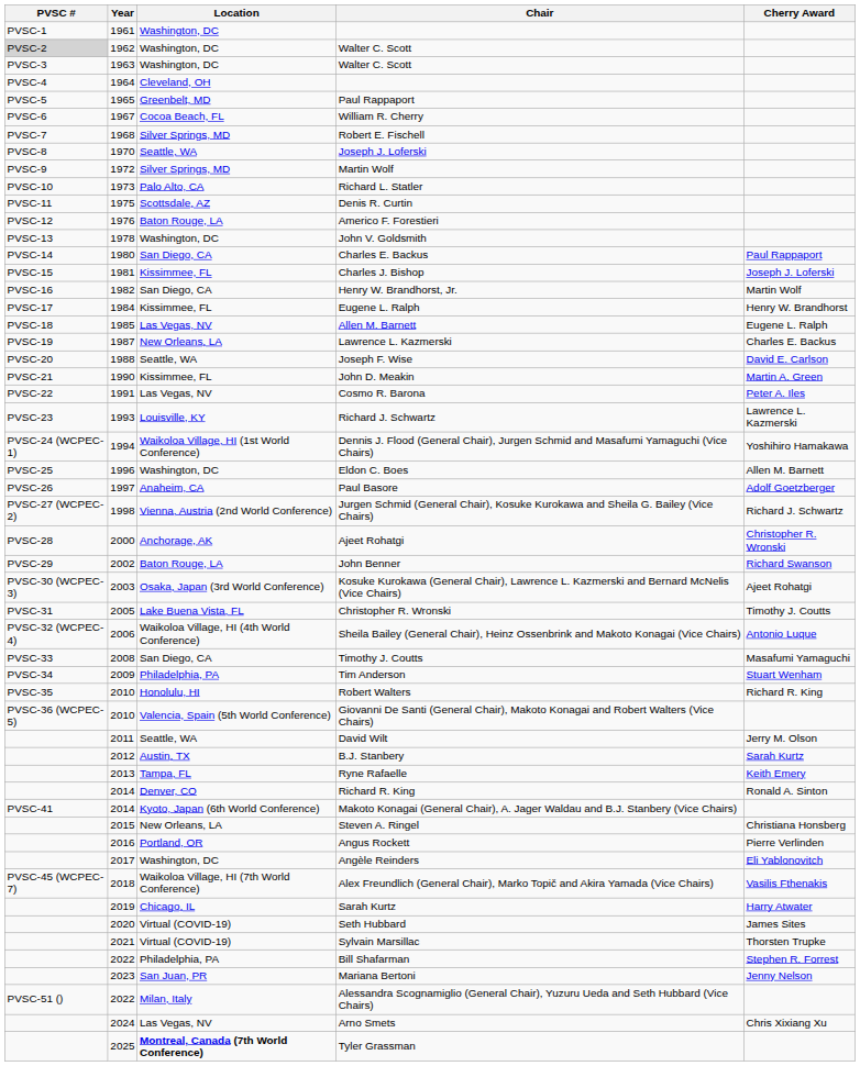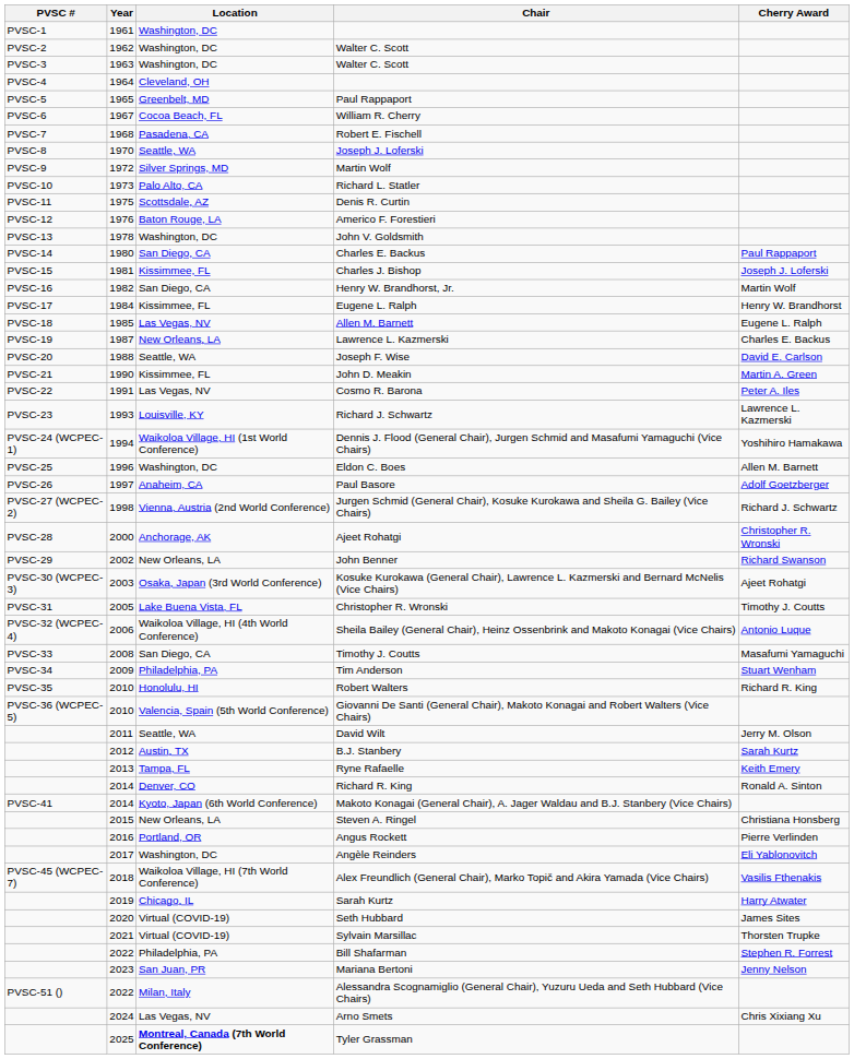 <table class="wikitable sortable">
 <tr>
 <th>PVSC #</th>
 <th>Year</th>
 <th>Location</th>
 <th>Chair</th>
 <th>Cherry Award</th>
 </tr>
 <tr>
 <td>PVSC-1</td>
 <td>1961</td>
 <td><a href='#'>Washington, DC</a></td>
 <td></td>
 <td></td>
 </tr>
 <tr>
-<td style="background: lightgrey;">PVSC-2</td>
+<td>PVSC-2</td>
 <td>1962</td>
 <td>Washington, DC</td>
 <td>Walter C. Scott</td>
 <td></td>
 </tr>
 <tr>
 <td>PVSC-3</td>
 <td>1963</td>
 <td>Washington, DC</td>
 <td>Walter C. Scott</td>
 <td></td>
 </tr>
 <tr>
 <td>PVSC-4</td>
 <td>1964</td>
 <td><a href='#'>Cleveland, OH</a></td>
 <td></td>
 <td></td>
 </tr>
 <tr>
 <td>PVSC-5</td>
 <td>1965</td>
 <td><a href='#'>Greenbelt, MD</a></td>
 <td>Paul Rappaport</td>
 <td></td>
 </tr>
 <tr>
 <td>PVSC-6</td>
 <td>1967</td>
 <td><a href='#'>Cocoa Beach, FL</a></td>
 <td>William R. Cherry</td>
 <td></td>
 </tr>
 <tr>
 <td>PVSC-7</td>
 <td>1968</td>
-<td><a href='#'>Silver Springs, MD</a></td>
+<td><a href='#'>Pasadena, CA</a></td>
 <td>Robert E. Fischell</td>
 <td></td>
 </tr>
 <tr>
 <td>PVSC-8</td>
 <td>1970</td>
 <td><a href='#'>Seattle, WA</a></td>
 <td><a href='#'>Joseph J. Loferski</a></td>
 <td></td>
 </tr>
 <tr>
 <td>PVSC-9</td>
 <td>1972</td>
 <td><a href='#'>Silver Springs, MD</a></td>
 <td>Martin Wolf</td>
 <td></td>
 </tr>
 <tr>
 <td>PVSC-10</td>
 <td>1973</td>
 <td><a href='#'>Palo Alto, CA</a></td>
 <td>Richard L. Statler</td>
 <td></td>
 </tr>
 <tr>
 <td>PVSC-11</td>
 <td>1975</td>
 <td><a href='#'>Scottsdale, AZ</a></td>
 <td>Denis R. Curtin</td>
 <td></td>
 </tr>
 <tr>
 <td>PVSC-12</td>
 <td>1976</td>
 <td><a href='#'>Baton Rouge, LA</a></td>
 <td>Americo F. Forestieri</td>
 <td></td>
 </tr>
 <tr>
 <td>PVSC-13</td>
 <td>1978</td>
 <td>Washington, DC</td>
 <td>John V. Goldsmith</td>
 <td></td>
 </tr>
 <tr>
 <td>PVSC-14</td>
 <td>1980</td>
 <td><a href='#'>San Diego, CA</a></td>
 <td>Charles E. Backus</td>
 <td><a href='#'>Paul Rappaport</a></td>
 </tr>
 <tr>
 <td>PVSC-15</td>
 <td>1981</td>
 <td><a href='#'>Kissimmee, FL</a></td>
 <td>Charles J. Bishop</td>
 <td><a href='#'>Joseph J. Loferski</a></td>
 </tr>
 <tr>
 <td>PVSC-16</td>
 <td>1982</td>
 <td>San Diego, CA</td>
 <td>Henry W. Brandhorst, Jr.</td>
 <td>Martin Wolf</td>
 </tr>
 <tr>
 <td>PVSC-17</td>
 <td>1984</td>
 <td>Kissimmee, FL</td>
 <td>Eugene L. Ralph</td>
 <td>Henry W. Brandhorst</td>
 </tr>
 <tr>
 <td>PVSC-18</td>
 <td>1985</td>
 <td><a href='#'>Las Vegas, NV</a></td>
 <td><a href='#'>Allen M. Barnett</a></td>
 <td>Eugene L. Ralph</td>
 </tr>
 <tr>
 <td>PVSC-19</td>
 <td>1987</td>
 <td><a href='#'>New Orleans, LA</a></td>
 <td>Lawrence L. Kazmerski</td>
 <td>Charles E. Backus</td>
 </tr>
 <tr>
 <td>PVSC-20</td>
 <td>1988</td>
 <td>Seattle, WA</td>
 <td>Joseph F. Wise</td>
 <td><a href='#'>David E. Carlson</a></td>
 </tr>
 <tr>
 <td>PVSC-21</td>
 <td>1990</td>
 <td>Kissimmee, FL</td>
 <td>John D. Meakin</td>
 <td><a href='#'>Martin A. Green</a></td>
 </tr>
 <tr>
 <td>PVSC-22</td>
 <td>1991</td>
 <td>Las Vegas, NV</td>
 <td>Cosmo R. Barona</td>
 <td><a href='#'>Peter A. Iles</a></td>
 </tr>
 <tr>
 <td>PVSC-23</td>
 <td>1993</td>
 <td><a href='#'>Louisville, KY</a></td>
 <td>Richard J. Schwartz</td>
 <td>Lawrence L. Kazmerski</td>
 </tr>
 <tr>
 <td>PVSC-24 (WCPEC-1)</td>
 <td>1994</td>
 <td><a href='#'>Waikoloa Village, HI</a> (1st World Conference)</td>
 <td>Dennis J. Flood (General Chair), Jurgen Schmid and Masafumi Yamaguchi (Vice Chairs)</td>
 <td>Yoshihiro Hamakawa</td>
 </tr>
 <tr>
 <td>PVSC-25</td>
 <td>1996</td>
 <td>Washington, DC</td>
 <td>Eldon C. Boes</td>
 <td>Allen M. Barnett</td>
 </tr>
 <tr>
 <td>PVSC-26</td>
 <td>1997</td>
 <td><a href='#'>Anaheim, CA</a></td>
 <td>Paul Basore</td>
 <td><a href='#'>Adolf Goetzberger</a></td>
 </tr>
 <tr>
 <td>PVSC-27 (WCPEC-2)</td>
 <td>1998</td>
 <td><a href='#'>Vienna, Austria</a> (2nd World Conference)</td>
 <td>Jurgen Schmid (General Chair), Kosuke Kurokawa and Sheila G. Bailey (Vice Chairs)</td>
 <td>Richard J. Schwartz</td>
 </tr>
 <tr>
 <td>PVSC-28</td>
 <td>2000</td>
 <td><a href='#'>Anchorage, AK</a></td>
 <td>Ajeet Rohatgi</td>
 <td><a href='#'>Christopher R. Wronski</a></td>
 </tr>
 <tr>
 <td>PVSC-29</td>
 <td>2002</td>
-<td><a href='#'>Baton Rouge, LA</a></td>
+<td>New Orleans, LA</td>
 <td>John Benner</td>
 <td><a href='#'>Richard Swanson</a></td>
 </tr>
 <tr>
 <td>PVSC-30 (WCPEC-3)</td>
 <td>2003</td>
 <td><a href='#'>Osaka, Japan</a> (3rd World Conference)</td>
 <td>Kosuke Kurokawa (General Chair), Lawrence L. Kazmerski and Bernard McNelis (Vice Chairs)</td>
 <td>Ajeet Rohatgi</td>
 </tr>
 <tr>
 <td>PVSC-31</td>
 <td>2005</td>
 <td><a href='#'>Lake Buena Vista, FL</a></td>
 <td>Christopher R. Wronski</td>
 <td>Timothy J. Coutts</td>
 </tr>
 <tr>
 <td>PVSC-32 (WCPEC-4)</td>
 <td>2006</td>
 <td>Waikoloa Village, HI (4th World Conference)</td>
 <td>Sheila Bailey (General Chair), Heinz Ossenbrink and Makoto Konagai (Vice Chairs)</td>
 <td><a href='#'>Antonio Luque</a></td>
 </tr>
 <tr>
 <td>PVSC-33</td>
 <td>2008</td>
 <td>San Diego, CA</td>
 <td>Timothy J. Coutts</td>
 <td>Masafumi Yamaguchi</td>
 </tr>
 <tr>
 <td>PVSC-34</td>
 <td>2009</td>
 <td><a href='#'>Philadelphia, PA</a></td>
 <td>Tim Anderson</td>
 <td><a href='#'>Stuart Wenham</a></td>
 </tr>
 <tr>
 <td>PVSC-35</td>
 <td>2010</td>
 <td><a href='#'>Honolulu, HI</a></td>
 <td>Robert Walters</td>
 <td>Richard R. King</td>
 </tr>
 <tr>
 <td>PVSC-36 (WCPEC-5)</td>
 <td>2010</td>
 <td><a href='#'>Valencia, Spain</a> (5th World Conference)</td>
 <td>Giovanni De Santi (General Chair), Makoto Konagai and Robert Walters (Vice Chairs)</td>
 <td></td>
 </tr>
 <tr>
 <td></td>
 <td>2011</td>
 <td>Seattle, WA</td>
 <td>David Wilt</td>
 <td>Jerry M. Olson</td>
 </tr>
 <tr>
 <td></td>
 <td>2012</td>
 <td><a href='#'>Austin, TX</a></td>
 <td>B.J. Stanbery</td>
 <td><a href='#'>Sarah Kurtz</a></td>
 </tr>
 <tr>
 <td></td>
 <td>2013</td>
 <td><a href='#'>Tampa, FL</a></td>
 <td>Ryne Rafaelle</td>
 <td><a href='#'>Keith Emery</a></td>
 </tr>
 <tr>
 <td></td>
 <td>2014</td>
 <td><a href='#'>Denver, CO</a></td>
 <td>Richard R. King</td>
 <td>Ronald A. Sinton</td>
 </tr>
 <tr>
 <td>PVSC-41 </td>
 <td>2014</td>
 <td><a href='#'>Kyoto, Japan</a> (6th World Conference)</td>
 <td>Makoto Konagai (General Chair), A. Jager Waldau and B.J. Stanbery (Vice Chairs)</td>
 <td></td>
 </tr>
 <tr>
 <td></td>
 <td>2015</td>
 <td>New Orleans, LA</td>
 <td>Steven A. Ringel</td>
 <td>Christiana Honsberg</td>
 </tr>
 <tr>
 <td></td>
 <td>2016</td>
 <td><a href='#'>Portland, OR</a></td>
 <td>Angus Rockett</td>
 <td>Pierre Verlinden</td>
 </tr>
 <tr>
 <td></td>
 <td>2017</td>
 <td>Washington, DC</td>
 <td>Angèle Reinders</td>
 <td><a href='#'>Eli Yablonovitch</a></td>
 </tr>
 <tr>
 <td>PVSC-45 (WCPEC-7)</td>
 <td>2018</td>
 <td>Waikoloa Village, HI (7th World Conference)</td>
 <td>Alex Freundlich (General Chair), Marko Topič and Akira Yamada (Vice Chairs)</td>
 <td><a href='#'>Vasilis Fthenakis</a></td>
 </tr>
 <tr>
 <td></td>
 <td>2019</td>
 <td><a href='#'>Chicago, IL</a></td>
 <td>Sarah Kurtz</td>
 <td><a href='#'>Harry Atwater</a></td>
 </tr>
 <tr>
 <td></td>
 <td>2020</td>
 <td>Virtual (COVID-19)</td>
 <td>Seth Hubbard</td>
 <td>James Sites</td>
 </tr>
 <tr>
 <td></td>
 <td>2021</td>
 <td>Virtual (COVID-19)</td>
 <td>Sylvain Marsillac</td>
 <td>Thorsten Trupke</td>
 </tr>
 <tr>
 <td></td>
 <td>2022</td>
 <td>Philadelphia, PA</td>
 <td>Bill Shafarman</td>
 <td><a href='#'>Stephen R. Forrest</a></td>
 </tr>
 <tr>
 <td></td>
 <td>2023</td>
 <td><a href='#'>San Juan, PR</a></td>
 <td>Mariana Bertoni</td>
 <td><a href='#'>Jenny Nelson</a></td>
 </tr>
 <tr>
 <td>PVSC-51 ()</td>
 <td>2022</td>
 <td><a href='#'>Milan, Italy</a></td>
 <td>Alessandra Scognamiglio (General Chair), Yuzuru Ueda and Seth Hubbard (Vice Chairs)</td>
 <td></td>
 </tr>
 <tr>
 <td></td>
 <td>2024</td>
 <td>Las Vegas, NV</td>
 <td>Arno Smets</td>
 <td>Chris Xixiang Xu</td>
 </tr>
 <tr>
 <td></td>
 <td>2025</td>
 <td><strong><a href='#'>Montreal, Canada</a> (7th World Conference)</strong></td>
 <td>Tyler Grassman</td>
 <td></td>
 </tr>
 </table>
